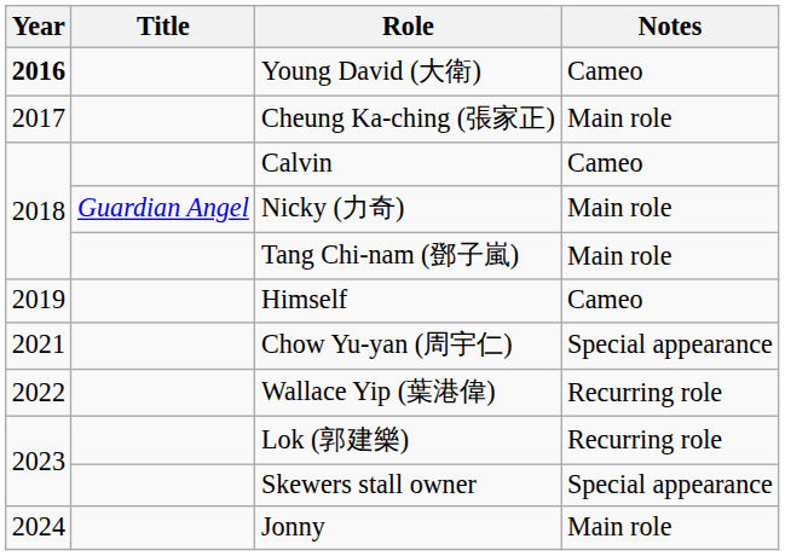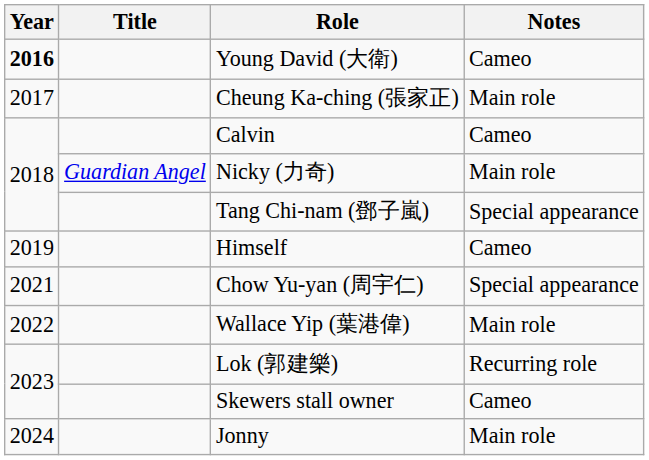 <table class="wikitable">
 <tr>
 <th>Year</th>
 <th>Title</th>
 <th>Role</th>
 <th>Notes</th>
 </tr>
 <tr>
 <td><strong>2016</strong></td>
 <td><em></em></td>
 <td>Young David (大衛)</td>
 <td>Cameo</td>
 </tr>
 <tr>
 <td>2017</td>
 <td><em></em></td>
 <td>Cheung Ka-ching (張家正)</td>
 <td>Main role</td>
 </tr>
 <tr>
 <td rowspan="3">2018</td>
 <td><em></em></td>
 <td>Calvin</td>
 <td>Cameo</td>
 </tr>
 <tr>
 <td><em><a href='#'>Guardian Angel</a></em></td>
 <td>Nicky (力奇)</td>
 <td>Main role</td>
 </tr>
 <tr>
 <td><em></em></td>
 <td>Tang Chi-nam (鄧子嵐)</td>
-<td>Main role</td>
+<td>Special appearance</td>
 </tr>
 <tr>
 <td>2019</td>
 <td><em></em></td>
 <td>Himself</td>
 <td>Cameo</td>
 </tr>
 <tr>
 <td>2021</td>
 <td><em></em></td>
 <td>Chow Yu-yan (周宇仁)</td>
 <td>Special appearance</td>
 </tr>
 <tr>
 <td>2022</td>
 <td><em></em></td>
 <td>Wallace Yip (葉港偉)</td>
-<td>Recurring role</td>
+<td>Main role</td>
 </tr>
 <tr>
 <td rowspan="2">2023</td>
 <td><em></em></td>
 <td>Lok (郭建樂)</td>
 <td>Recurring role</td>
 </tr>
 <tr>
 <td><em></em></td>
 <td>Skewers stall owner</td>
-<td>Special appearance</td>
+<td>Cameo</td>
 </tr>
 <tr>
 <td>2024</td>
 <td><em></em></td>
 <td>Jonny</td>
 <td>Main role</td>
 </tr>
 </table>
